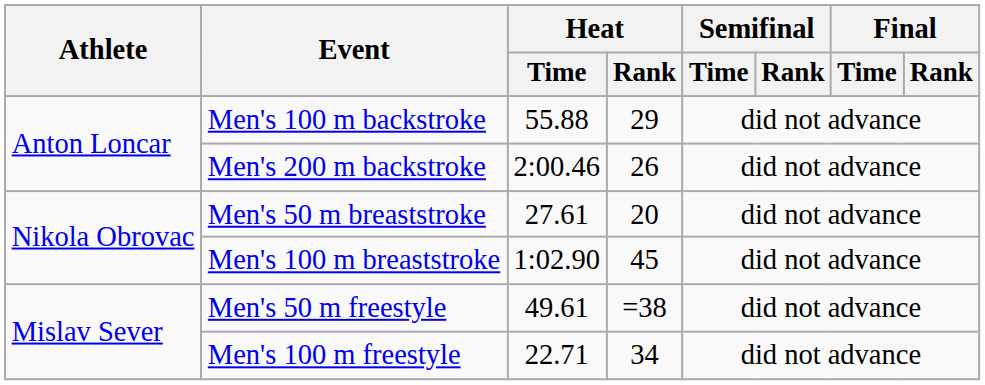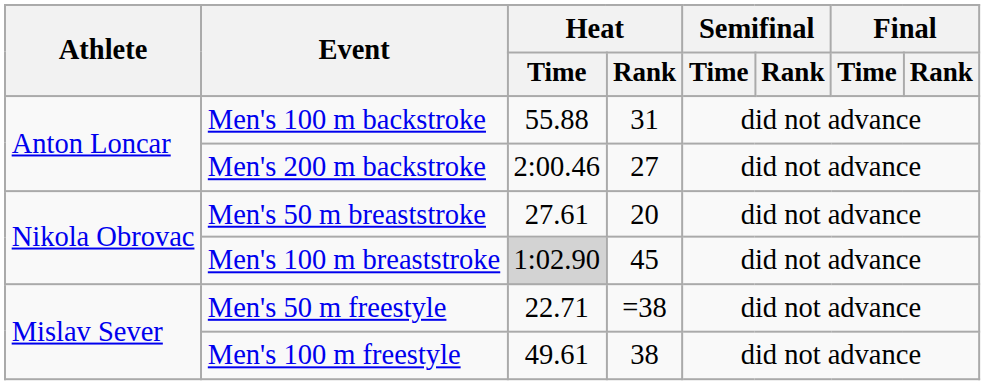 <table class=wikitable style="font-size:90%">
 <tr>
 <th rowspan="2">Athlete</th>
 <th rowspan="2">Event</th>
 <th colspan="2">Heat</th>
 <th colspan="2">Semifinal</th>
 <th colspan="2">Final</th>
 </tr>
 <tr style="font-size:95%">
 <th>Time</th>
 <th>Rank</th>
 <th>Time</th>
 <th>Rank</th>
 <th>Time</th>
 <th>Rank</th>
 </tr>
 <tr align=center>
 <td align=left rowspan=2><a href='#'>Anton Loncar</a></td>
 <td align=left><a href='#'>Men's 100 m backstroke</a></td>
 <td>55.88</td>
-<td>29</td>
+<td>31</td>
 <td colspan=4>did not advance</td>
 </tr>
 <tr align=center>
 <td align=left><a href='#'>Men's 200 m backstroke</a></td>
 <td>2:00.46</td>
-<td>26</td>
+<td>27</td>
 <td colspan=4>did not advance</td>
 </tr>
 <tr align=center>
 <td align=left rowspan=2><a href='#'>Nikola Obrovac</a></td>
 <td align=left><a href='#'>Men's 50 m breaststroke</a></td>
 <td>27.61</td>
 <td>20</td>
 <td colspan=4>did not advance</td>
 </tr>
 <tr align=center>
 <td align=left><a href='#'>Men's 100 m breaststroke</a></td>
-<td>1:02.90</td>
+<td style="background: lightgrey;">1:02.90</td>
 <td>45</td>
 <td colspan=4>did not advance</td>
 </tr>
 <tr align=center>
 <td align=left rowspan=2><a href='#'>Mislav Sever</a></td>
 <td align=left><a href='#'>Men's 50 m freestyle</a></td>
-<td>49.61</td>
+<td>22.71</td>
 <td>=38</td>
 <td colspan=4>did not advance</td>
 </tr>
 <tr align=center>
 <td align=left><a href='#'>Men's 100 m freestyle</a></td>
-<td>22.71</td>
-<td>34</td>
+<td>49.61</td>
+<td>38</td>
 <td colspan=4>did not advance</td>
 </tr>
 </table>
